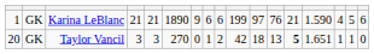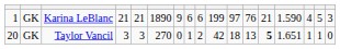 <table class="wikitable sortable" style="text-align:right;">
 <tr>
 <th></th>
 <th></th>
 <th></th>
 <th></th>
 <th></th>
 <th></th>
 <th></th>
 <th></th>
 <th></th>
 <th></th>
 <th></th>
 <th></th>
 <th></th>
 <th></th>
 <th></th>
 <th></th>
 <th></th>
 </tr>
 <tr>
 <td>1</td>
 <td>GK</td>
 <td><a href='#'>Karina LeBlanc</a></td>
 <td>21</td>
 <td>21</td>
 <td>1890</td>
 <td>9</td>
 <td>6</td>
 <td>6</td>
 <td>199</td>
 <td>97</td>
 <td>76</td>
 <td>21</td>
 <td>1.590</td>
 <td>4</td>
 <td>5</td>
-<td>6</td>
+<td>3</td>
 </tr>
 <tr>
 <td>20</td>
 <td>GK</td>
 <td><a href='#'>Taylor Vancil</a></td>
 <td>3</td>
 <td>3</td>
 <td>270</td>
 <td>0</td>
 <td>1</td>
 <td>2</td>
 <td>42</td>
 <td>18</td>
 <td>13</td>
 <td><strong>5</strong></td>
 <td>1.651</td>
 <td>1</td>
 <td>1</td>
 <td>0</td>
 </tr>
 </table>
